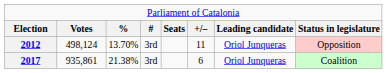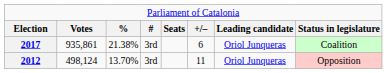 <table class="wikitable" style="font-size:95%; text-align:center;">
 <tr>
 <td colspan="8"><a href='#'>Parliament of Catalonia</a></td>
 </tr>
 <tr>
 <th width="75">Election</th>
 <th width="70">Votes</th>
 <th width="35">%</th>
 <th width="25">#</th>
 <th>Seats</th>
 <th width="35">+/–</th>
 <th>Leading candidate</th>
 <th>Status in legislature</th>
 </tr>
 <tr>
+<th><a href='#'>2017</a></th>
+<td>935,861</td>
+<td>21.38%</td>
+<td>3rd</td>
+<td></td>
+<td>6</td>
+<td><a href='#'>Oriol Junqueras</a></td>
+<td style="background:#cfc;">Coalition </td>
+</tr>
+<tr>
 <th><a href='#'>2012</a></th>
 <td>498,124</td>
 <td>13.70%</td>
 <td>3rd</td>
 <td></td>
 <td>11</td>
 <td><a href='#'>Oriol Junqueras</a></td>
 <td style="background:#fcc;">Opposition</td>
 </tr>
-<tr>
-<th><a href='#'>2017</a></th>
-<td>935,861</td>
-<td>21.38%</td>
-<td>3rd</td>
-<td></td>
-<td>6</td>
-<td><a href='#'>Oriol Junqueras</a></td>
-<td style="background:#cfc;">Coalition </td>
-</tr>
 </table>
